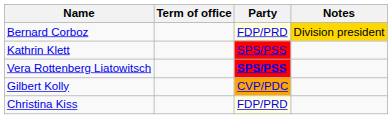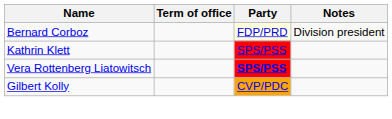 <table class="wikitable">
 <tr>
 <th>Name</th>
 <th>Term of office</th>
 <th>Party</th>
 <th>Notes</th>
 </tr>
 <tr>
 <td><a href='#'>Bernard Corboz</a></td>
 <td></td>
 <td style="background:lightyellow"><a href='#'>FDP/PRD</a></td>
-<td style="background: gold;">Division president</td>
+<td>Division president</td>
 </tr>
 <tr>
 <td><a href='#'>Kathrin Klett</a></td>
 <td></td>
 <td style="background:red"><a href='#'>SPS/PSS</a></td>
 <td></td>
 </tr>
 <tr>
 <td><a href='#'>Vera Rottenberg Liatowitsch</a></td>
 <td></td>
 <td style="background:red"><strong><a href='#'>SPS/PSS</a></strong></td>
 <td></td>
 </tr>
 <tr>
 <td><a href='#'>Gilbert Kolly</a></td>
 <td></td>
 <td style="background:orange"><a href='#'>CVP/PDC</a></td>
 <td></td>
 </tr>
-<tr>
-<td><a href='#'>Christina Kiss</a></td>
-<td></td>
-<td style="background:lightyellow"><a href='#'>FDP/PRD</a></td>
-<td></td>
-</tr>
 </table>
